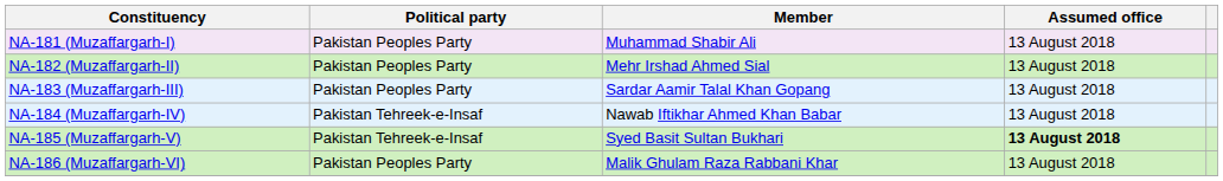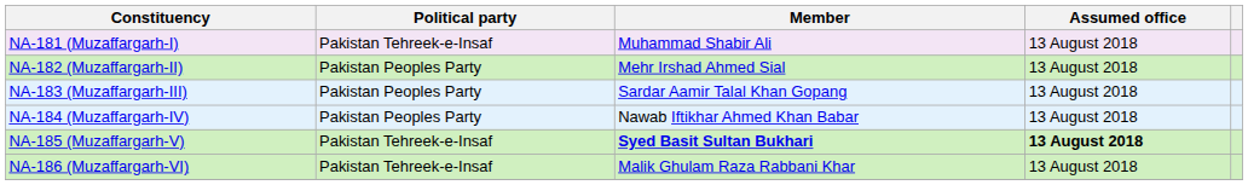 <table class="wikitable sortable" style="width: 100%;">
 <tr>
 <th class="unsortable">Constituency</th>
 <th>Political party</th>
 <th class="unsortable">Member</th>
 <th>Assumed office</th>
 <th class="unsortable"></th>
 </tr>
 <tr style="background:#F3E5F5">
 <td><a href='#'>NA-181 (Muzaffargarh-I)</a></td>
-<td>Pakistan Peoples Party</td>
+<td>Pakistan Tehreek-e-Insaf</td>
 <td><a href='#'>Muhammad Shabir Ali</a></td>
 <td>13 August 2018</td>
 <td></td>
 </tr>
 <tr style="background:#D0F0C0">
 <td><a href='#'>NA-182 (Muzaffargarh-II)</a></td>
 <td>Pakistan Peoples Party</td>
 <td><a href='#'>Mehr Irshad Ahmed Sial</a></td>
 <td>13 August 2018</td>
 <td></td>
 </tr>
 <tr style="background:#E3F2FD">
 <td><a href='#'>NA-183 (Muzaffargarh-III)</a></td>
 <td>Pakistan Peoples Party</td>
 <td><a href='#'>Sardar Aamir Talal Khan Gopang</a></td>
 <td>13 August 2018</td>
 <td></td>
 </tr>
 <tr style="background:#E3F2FD">
 <td><a href='#'>NA-184 (Muzaffargarh-IV)</a></td>
-<td>Pakistan Tehreek-e-Insaf</td>
+<td>Pakistan Peoples Party</td>
 <td>Nawab <a href='#'>Iftikhar Ahmed Khan Babar</a></td>
 <td>13 August 2018</td>
 <td></td>
 </tr>
 <tr style="background:#D0F0C0">
 <td><a href='#'>NA-185 (Muzaffargarh-V)</a></td>
 <td>Pakistan Tehreek-e-Insaf</td>
-<td><a href='#'>Syed Basit Sultan Bukhari</a></td>
+<td><strong><a href='#'>Syed Basit Sultan Bukhari</a></strong></td>
 <td><strong>13 August 2018</strong></td>
 <td></td>
 </tr>
 <tr style="background:#D0F0C0">
 <td><a href='#'>NA-186 (Muzaffargarh-VI)</a></td>
-<td>Pakistan Peoples Party</td>
+<td>Pakistan Tehreek-e-Insaf</td>
 <td><a href='#'>Malik Ghulam Raza Rabbani Khar</a></td>
 <td>13 August 2018</td>
 <td></td>
 </tr>
 <tr style="background:#D0F0C0">
 </tr>
 </table>
